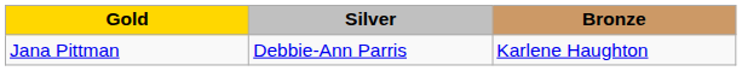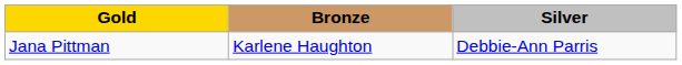 <table class="wikitable" style="text-align:left">
 <tr align="center">
 <td width=200 bgcolor=gold><strong>Gold</strong></td>
+<td width=200 bgcolor=CC9966><strong>Bronze</strong></td>
 <td width=200 bgcolor=silver><strong>Silver</strong></td>
-<td width=200 bgcolor=CC9966><strong>Bronze</strong></td>
 </tr>
 <tr>
 <td><a href='#'>Jana Pittman</a><br><em></em></td>
+<td><a href='#'>Karlene Haughton</a><br><em></em></td>
 <td><a href='#'>Debbie-Ann Parris</a><br><em></em></td>
-<td><a href='#'>Karlene Haughton</a><br><em></em></td>
 </tr>
 </table>
